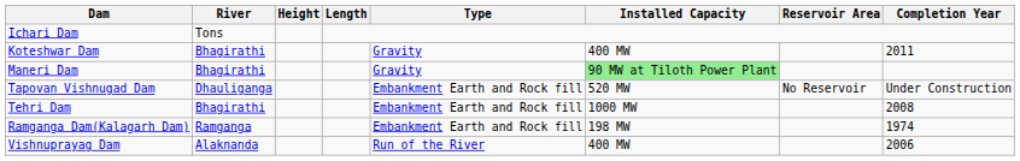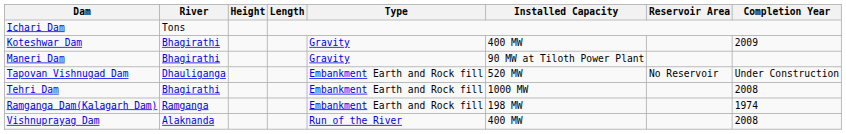 <table class="wikitable sortable" style="font-size: 95%;">
 <tr>
 <th>Dam</th>
 <th>River</th>
 <th>Height</th>
 <th>Length</th>
 <th>Type</th>
 <th>Installed Capacity</th>
 <th>Reservoir Area</th>
 <th>Completion Year</th>
 </tr>
 <tr>
 <td><a href='#'>Ichari Dam</a></td>
 <td>Tons</td>
 <td></td>
 </tr>
 <tr>
 <td><a href='#'>Koteshwar Dam</a></td>
 <td><a href='#'>Bhagirathi</a></td>
 <td></td>
 <td></td>
 <td><a href='#'>Gravity</a></td>
 <td>400 MW</td>
 <td></td>
-<td>2011</td>
+<td>2009</td>
 </tr>
 <tr>
 <td><a href='#'>Maneri Dam</a></td>
 <td><a href='#'>Bhagirathi</a></td>
 <td></td>
 <td></td>
 <td><a href='#'>Gravity</a></td>
-<td style="background: lightgreen;">90 MW at Tiloth Power Plant</td>
+<td>90 MW at Tiloth Power Plant</td>
 <td></td>
 </tr>
 <tr>
 <td><a href='#'>Tapovan Vishnugad Dam</a></td>
 <td><a href='#'>Dhauliganga</a></td>
 <td></td>
 <td></td>
 <td><a href='#'>Embankment</a> Earth and Rock fill</td>
 <td>520 MW</td>
 <td>No Reservoir</td>
 <td>Under Construction</td>
 </tr>
 <tr>
 <td><a href='#'>Tehri Dam</a></td>
 <td><a href='#'>Bhagirathi</a></td>
 <td></td>
 <td></td>
 <td><a href='#'>Embankment</a> Earth and Rock fill</td>
 <td>1000 MW</td>
 <td></td>
 <td>2008</td>
 </tr>
 <tr>
 <td><a href='#'>Ramganga Dam(Kalagarh Dam)</a></td>
 <td><a href='#'>Ramganga</a></td>
 <td></td>
 <td></td>
 <td><a href='#'>Embankment</a> Earth and Rock fill</td>
 <td>198 MW</td>
 <td></td>
 <td>1974</td>
 </tr>
 <tr>
 <td><a href='#'>Vishnuprayag Dam</a></td>
 <td><a href='#'>Alaknanda</a></td>
 <td></td>
 <td></td>
 <td><a href='#'>Run of the River</a></td>
 <td>400 MW</td>
 <td></td>
-<td>2006</td>
+<td>2008</td>
 </tr>
 </table>
